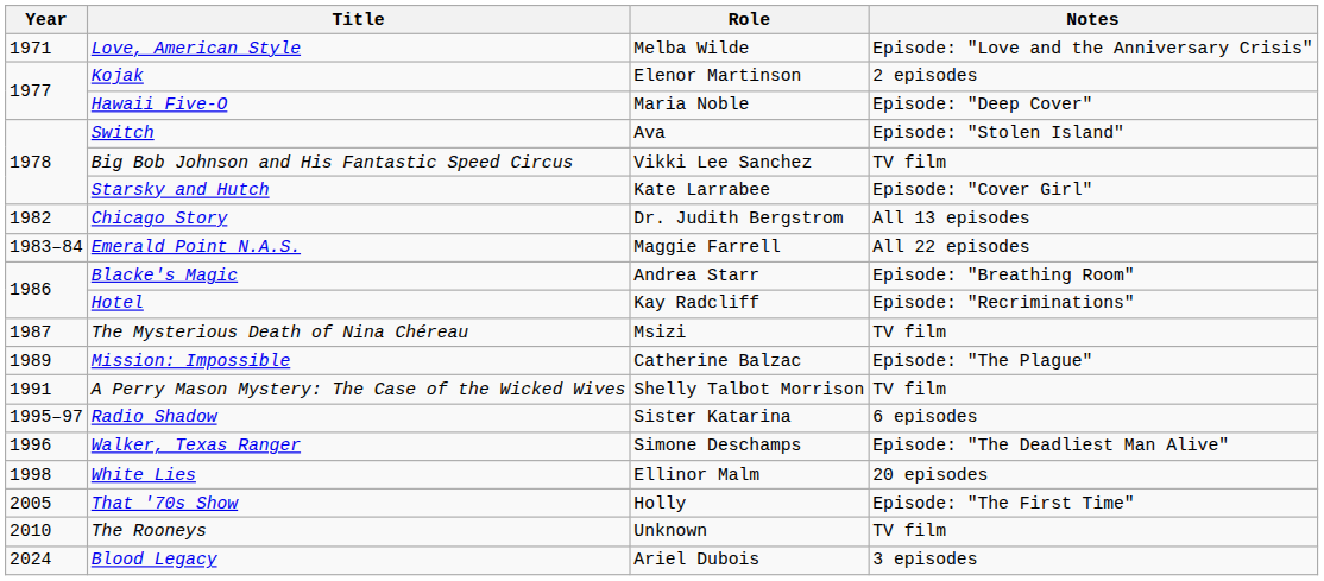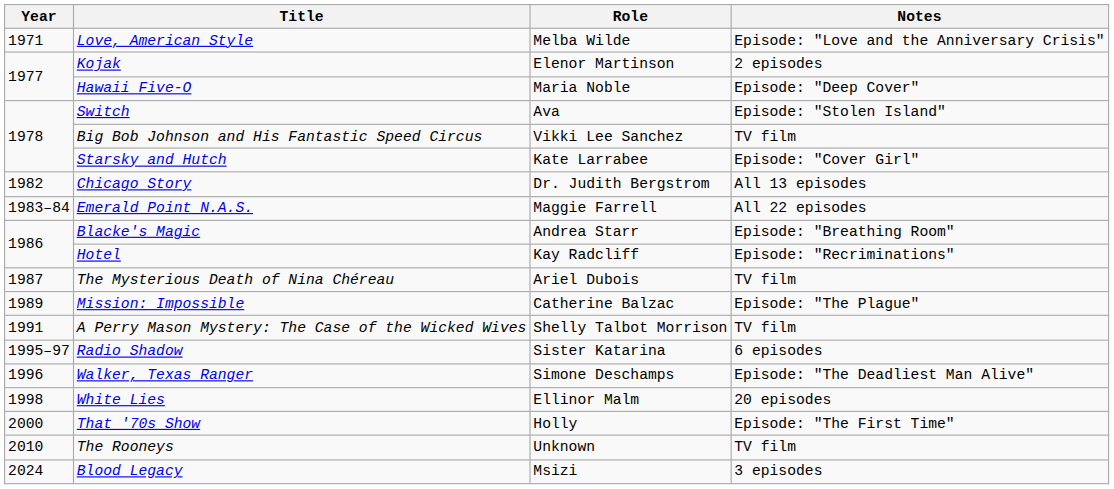 <table class="wikitable sortable">
 <tr>
 <th>Year</th>
 <th>Title</th>
 <th>Role</th>
 <th>Notes</th>
 </tr>
 <tr>
 <td>1971</td>
 <td><em><a href='#'>Love, American Style</a></em></td>
 <td>Melba Wilde</td>
 <td>Episode: "Love and the Anniversary Crisis"</td>
 </tr>
 <tr>
 <td rowspan="2">1977</td>
 <td><em><a href='#'>Kojak</a></em></td>
 <td>Elenor Martinson</td>
 <td>2 episodes</td>
 </tr>
 <tr>
 <td><em><a href='#'>Hawaii Five-O</a></em></td>
 <td>Maria Noble</td>
 <td>Episode: "Deep Cover"</td>
 </tr>
 <tr>
 <td rowspan="3">1978</td>
 <td><em><a href='#'>Switch</a></em></td>
 <td>Ava</td>
 <td>Episode: "Stolen Island"</td>
 </tr>
 <tr>
 <td><em>Big Bob Johnson and His Fantastic Speed Circus</em></td>
 <td>Vikki Lee Sanchez</td>
 <td>TV film</td>
 </tr>
 <tr>
 <td><em><a href='#'>Starsky and Hutch</a></em></td>
 <td>Kate Larrabee</td>
 <td>Episode: "Cover Girl"</td>
 </tr>
 <tr>
 <td>1982</td>
 <td><em><a href='#'>Chicago Story</a></em></td>
 <td>Dr. Judith Bergstrom</td>
 <td>All 13 episodes</td>
 </tr>
 <tr>
 <td>1983–84</td>
 <td><em><a href='#'>Emerald Point N.A.S.</a></em></td>
 <td>Maggie Farrell</td>
 <td>All 22 episodes</td>
 </tr>
 <tr>
 <td rowspan="2">1986</td>
 <td><em><a href='#'>Blacke's Magic</a></em></td>
 <td>Andrea Starr</td>
 <td>Episode: "Breathing Room"</td>
 </tr>
 <tr>
 <td><em><a href='#'>Hotel</a></em></td>
 <td>Kay Radcliff</td>
 <td>Episode: "Recriminations"</td>
 </tr>
 <tr>
 <td>1987</td>
 <td><em>The Mysterious Death of Nina Chéreau</em></td>
-<td>Msizi</td>
+<td>Ariel Dubois</td>
 <td>TV film</td>
 </tr>
 <tr>
 <td>1989</td>
 <td><em><a href='#'>Mission: Impossible</a></em></td>
 <td>Catherine Balzac</td>
 <td>Episode: "The Plague"</td>
 </tr>
 <tr>
 <td>1991</td>
 <td><em>A Perry Mason Mystery: The Case of the Wicked Wives</em></td>
 <td>Shelly Talbot Morrison</td>
 <td>TV film</td>
 </tr>
 <tr>
 <td>1995–97</td>
 <td><em><a href='#'>Radio Shadow</a></em></td>
 <td>Sister Katarina</td>
 <td>6 episodes</td>
 </tr>
 <tr>
 <td>1996</td>
 <td><em><a href='#'>Walker, Texas Ranger</a></em></td>
 <td>Simone Deschamps</td>
 <td>Episode: "The Deadliest Man Alive"</td>
 </tr>
 <tr>
 <td>1998</td>
 <td><em><a href='#'>White Lies</a></em></td>
 <td>Ellinor Malm</td>
 <td>20 episodes</td>
 </tr>
 <tr>
-<td>2005</td>
+<td>2000</td>
 <td><em><a href='#'>That '70s Show</a></em></td>
 <td>Holly</td>
 <td>Episode: "The First Time"</td>
 </tr>
 <tr>
 <td>2010</td>
 <td><em>The Rooneys</em></td>
 <td>Unknown</td>
 <td>TV film</td>
 </tr>
 <tr>
 <td>2024</td>
 <td><a href='#'><em>Blood Legacy</em></a></td>
-<td>Ariel Dubois</td>
+<td>Msizi</td>
 <td>3 episodes</td>
 </tr>
 </table>
